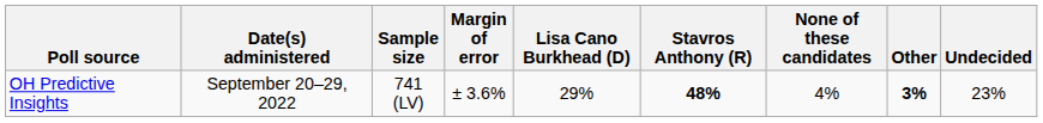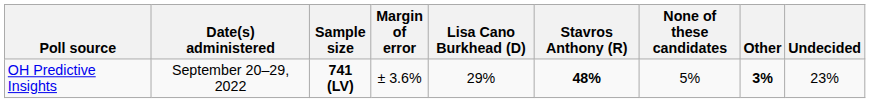 <table class="wikitable" style="font-size:90%;text-align:center;">
 <tr valign=bottom>
 <th>Poll source</th>
 <th>Date(s)<br>administered</th>
 <th>Sample<br>size</th>
 <th>Margin<br>of error</th>
 <th style="width:100px;">Lisa Cano<br>Burkhead (D)</th>
 <th style="width:100px;">Stavros<br>Anthony (R)</th>
 <th>None of these<br>candidates</th>
 <th>Other</th>
 <th>Undecided</th>
 </tr>
 <tr>
 <td style="text-align:left;"><a href='#'>OH Predictive Insights</a></td>
 <td>September 20–29, 2022</td>
-<td>741 (LV)</td>
+<td><strong>741 (LV)</strong></td>
 <td>± 3.6%</td>
 <td>29%</td>
 <td><strong>48%</strong></td>
-<td>4%</td>
+<td>5%</td>
 <td><strong>3%</strong></td>
 <td>23%</td>
 </tr>
 </table>
